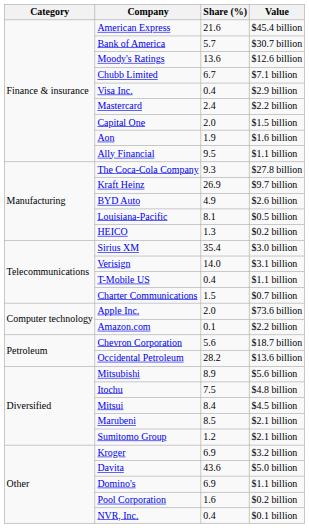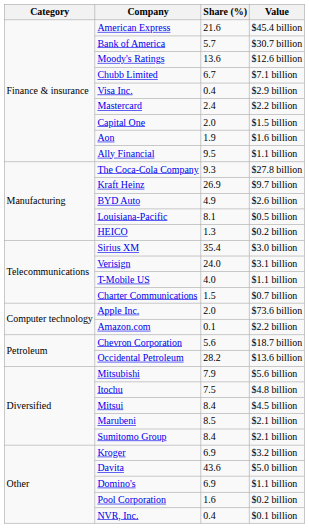 <table class="wikitable">
 <tr>
 <th>Category</th>
 <th>Company</th>
 <th>Share (%)</th>
 <th>Value</th>
 </tr>
 <tr>
 <td rowspan="9">Finance & insurance</td>
 <td><a href='#'>American Express</a></td>
 <td>21.6</td>
 <td>$45.4 billion</td>
 </tr>
 <tr>
 <td><a href='#'>Bank of America</a></td>
 <td>5.7</td>
 <td>$30.7 billion</td>
 </tr>
 <tr>
 <td><a href='#'>Moody's Ratings</a></td>
 <td>13.6</td>
 <td>$12.6 billion</td>
 </tr>
 <tr>
 <td><a href='#'>Chubb Limited</a></td>
 <td>6.7</td>
 <td>$7.1 billion</td>
 </tr>
 <tr>
 <td><a href='#'>Visa Inc.</a></td>
 <td>0.4</td>
 <td>$2.9 billion</td>
 </tr>
 <tr>
 <td><a href='#'>Mastercard</a></td>
 <td>2.4</td>
 <td>$2.2 billion</td>
 </tr>
 <tr>
 <td><a href='#'>Capital One</a></td>
 <td>2.0</td>
 <td>$1.5 billion</td>
 </tr>
 <tr>
 <td><a href='#'>Aon</a></td>
 <td>1.9</td>
 <td>$1.6 billion</td>
 </tr>
 <tr>
 <td><a href='#'>Ally Financial</a></td>
 <td>9.5</td>
 <td>$1.1 billion</td>
 </tr>
 <tr>
 <td rowspan="5">Manufacturing</td>
 <td><a href='#'>The Coca-Cola Company</a></td>
 <td>9.3</td>
 <td>$27.8 billion</td>
 </tr>
 <tr>
 <td><a href='#'>Kraft Heinz</a></td>
 <td>26.9</td>
 <td>$9.7 billion</td>
 </tr>
 <tr>
 <td><a href='#'>BYD Auto</a></td>
 <td>4.9</td>
 <td>$2.6 billion</td>
 </tr>
 <tr>
 <td><a href='#'>Louisiana-Pacific</a></td>
 <td>8.1</td>
 <td>$0.5 billion</td>
 </tr>
 <tr>
 <td><a href='#'>HEICO</a></td>
 <td>1.3</td>
 <td>$0.2 billion</td>
 </tr>
 <tr>
 <td rowspan="4">Telecommunications</td>
 <td><a href='#'>Sirius XM</a></td>
 <td>35.4</td>
 <td>$3.0 billion</td>
 </tr>
 <tr>
 <td><a href='#'>Verisign</a></td>
-<td>14.0</td>
+<td>24.0</td>
 <td>$3.1 billion</td>
 </tr>
 <tr>
 <td><a href='#'>T-Mobile US</a></td>
-<td>0.4</td>
+<td>4.0</td>
 <td>$1.1 billion</td>
 </tr>
 <tr>
 <td><a href='#'>Charter Communications</a></td>
 <td>1.5</td>
 <td>$0.7 billion</td>
 </tr>
 <tr>
 <td rowspan="2">Computer technology</td>
 <td><a href='#'>Apple Inc.</a></td>
 <td>2.0</td>
 <td>$73.6 billion</td>
 </tr>
 <tr>
 <td><a href='#'>Amazon.com</a></td>
 <td>0.1</td>
 <td>$2.2 billion</td>
 </tr>
 <tr>
 <td rowspan="2">Petroleum</td>
 <td><a href='#'>Chevron Corporation</a></td>
 <td>5.6</td>
 <td>$18.7 billion</td>
 </tr>
 <tr>
 <td><a href='#'>Occidental Petroleum</a></td>
 <td>28.2</td>
 <td>$13.6 billion</td>
 </tr>
 <tr>
 <td rowspan="5">Diversified</td>
 <td><a href='#'>Mitsubishi</a></td>
-<td>8.9</td>
+<td>7.9</td>
 <td>$5.6 billion</td>
 </tr>
 <tr>
 <td><a href='#'>Itochu</a></td>
 <td>7.5</td>
 <td>$4.8 billion</td>
 </tr>
 <tr>
 <td><a href='#'>Mitsui</a></td>
 <td>8.4</td>
 <td>$4.5 billion</td>
 </tr>
 <tr>
 <td><a href='#'>Marubeni</a></td>
 <td>8.5</td>
 <td>$2.1 billion</td>
 </tr>
 <tr>
 <td><a href='#'>Sumitomo Group</a></td>
-<td>1.2</td>
+<td>8.4</td>
 <td>$2.1 billion</td>
 </tr>
 <tr>
 <td rowspan="5">Other</td>
 <td><a href='#'>Kroger</a></td>
 <td>6.9</td>
 <td>$3.2 billion</td>
 </tr>
 <tr>
 <td><a href='#'>Davita</a></td>
 <td>43.6</td>
 <td>$5.0 billion</td>
 </tr>
 <tr>
 <td><a href='#'>Domino's</a></td>
 <td>6.9</td>
 <td>$1.1 billion</td>
 </tr>
 <tr>
 <td><a href='#'>Pool Corporation</a></td>
 <td>1.6</td>
 <td>$0.2 billion</td>
 </tr>
 <tr>
 <td><a href='#'>NVR, Inc.</a></td>
 <td>0.4</td>
 <td>$0.1 billion</td>
 </tr>
 </table>
